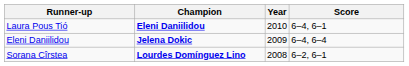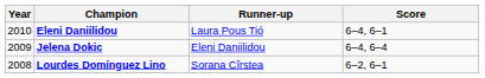 <table class="wikitable" style="font-size:90%">
 <tr>
+<th>Year</th>
+<th width="200">Champion</th>
 <th width="200">Runner-up</th>
-<th width="200">Champion</th>
-<th>Year</th>
 <th width="175">Score</th>
 </tr>
 <tr>
+<td>2010</td>
+<td> <strong><a href='#'>Eleni Daniilidou</a></strong></td>
 <td> <a href='#'>Laura Pous Tió</a></td>
-<td> <strong><a href='#'>Eleni Daniilidou</a></strong></td>
-<td>2010</td>
 <td>6–4, 6–1</td>
 </tr>
 <tr>
+<td>2009</td>
+<td> <strong><a href='#'>Jelena Dokic</a></strong></td>
 <td> <a href='#'>Eleni Daniilidou</a></td>
-<td> <strong><a href='#'>Jelena Dokic</a></strong></td>
-<td>2009</td>
 <td>6–4, 6–4</td>
 </tr>
 <tr>
+<td>2008</td>
+<td> <strong><a href='#'>Lourdes Domínguez Lino</a></strong></td>
 <td> <a href='#'>Sorana Cîrstea</a></td>
-<td> <strong><a href='#'>Lourdes Domínguez Lino</a></strong></td>
-<td>2008</td>
 <td>6–2, 6–1</td>
 </tr>
 </table>
